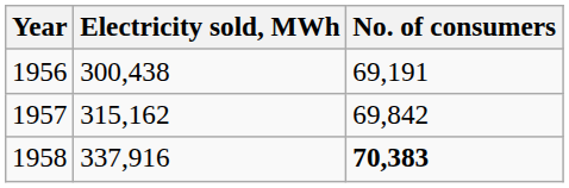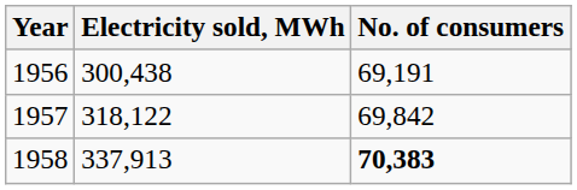 <table class="wikitable">
 <tr>
 <th>Year</th>
 <th>Electricity  sold, MWh</th>
 <th>No.  of consumers</th>
 </tr>
 <tr>
 <td>1956</td>
 <td>300,438</td>
 <td>69,191</td>
 </tr>
 <tr>
 <td>1957</td>
-<td>315,162</td>
+<td>318,122</td>
 <td>69,842</td>
 </tr>
 <tr>
 <td>1958</td>
-<td>337,916</td>
+<td>337,913</td>
 <td><strong>70,383</strong></td>
 </tr>
 </table>
